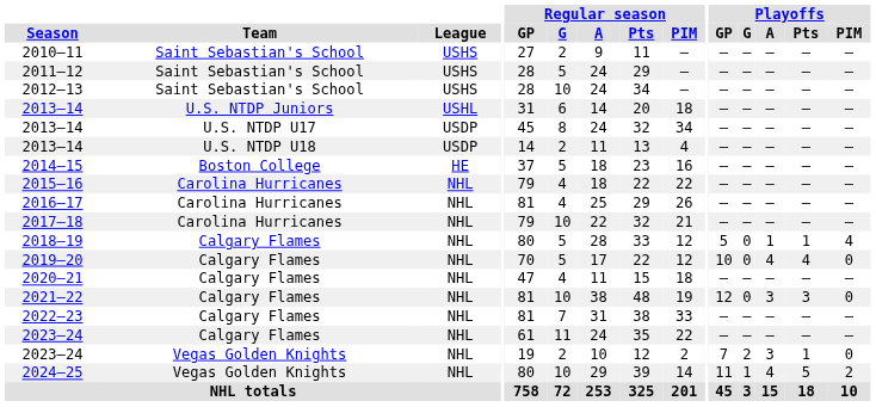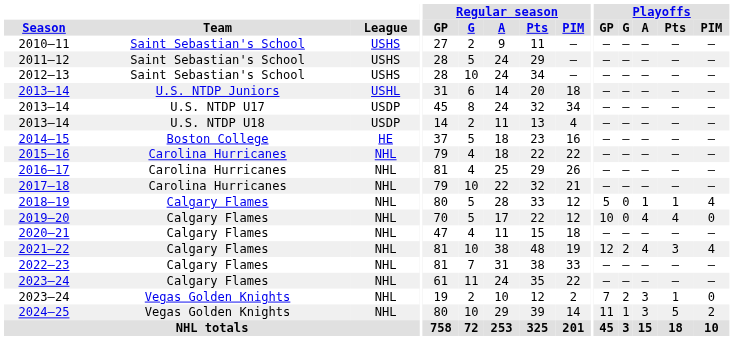 <table border="0" cellpadding="1" cellspacing="0" style="text-align:center; width:60em">
 <tr bgcolor="#e0e0e0">
 <th colspan="3" bgcolor="#ffffff"></th>
 <th rowspan="102" bgcolor="#ffffff"></th>
 <th colspan="5"><a href='#'>Regular season</a></th>
 <th rowspan="102" bgcolor="#ffffff"></th>
 <th colspan="5"><a href='#'>Playoffs</a></th>
 </tr>
 <tr bgcolor="#e0e0e0">
 <th><a href='#'>Season</a></th>
 <th>Team</th>
 <th>League</th>
 <th>GP</th>
 <th><a href='#'>G</a></th>
 <th><a href='#'>A</a></th>
 <th><a href='#'>Pts</a></th>
 <th><a href='#'>PIM</a></th>
 <th>GP</th>
 <th>G</th>
 <th>A</th>
 <th>Pts</th>
 <th>PIM</th>
 </tr>
 <tr>
 <td>2010–11</td>
 <td><a href='#'>Saint Sebastian's School</a></td>
 <td><a href='#'>USHS</a></td>
 <td>27</td>
 <td>2</td>
 <td>9</td>
 <td>11</td>
 <td>—</td>
 <td>—</td>
 <td>—</td>
 <td>—</td>
 <td>—</td>
 <td>—</td>
 </tr>
 <tr bgcolor="#f0f0f0">
 <td>2011–12</td>
 <td>Saint Sebastian's School</td>
 <td>USHS</td>
 <td>28</td>
 <td>5</td>
 <td>24</td>
 <td>29</td>
 <td>—</td>
 <td>—</td>
 <td>—</td>
 <td>—</td>
 <td>—</td>
 <td>—</td>
 </tr>
 <tr>
 <td>2012–13</td>
 <td>Saint Sebastian's School</td>
 <td>USHS</td>
 <td>28</td>
 <td>10</td>
 <td>24</td>
 <td>34</td>
 <td>—</td>
 <td>—</td>
 <td>—</td>
 <td>—</td>
 <td>—</td>
 <td>—</td>
 </tr>
 <tr bgcolor="#f0f0f0">
 <td><a href='#'>2013–14</a></td>
 <td><a href='#'>U.S. NTDP Juniors</a></td>
 <td><a href='#'>USHL</a></td>
 <td>31</td>
 <td>6</td>
 <td>14</td>
 <td>20</td>
 <td>18</td>
 <td>—</td>
 <td>—</td>
 <td>—</td>
 <td>—</td>
 <td>—</td>
 </tr>
 <tr>
 <td>2013–14</td>
 <td>U.S. NTDP U17</td>
 <td>USDP</td>
 <td>45</td>
 <td>8</td>
 <td>24</td>
 <td>32</td>
 <td>34</td>
 <td>—</td>
 <td>—</td>
 <td>—</td>
 <td>—</td>
 <td>—</td>
 </tr>
 <tr bgcolor="#f0f0f0">
 <td>2013–14</td>
 <td>U.S. NTDP U18</td>
 <td>USDP</td>
 <td>14</td>
 <td>2</td>
 <td>11</td>
 <td>13</td>
 <td>4</td>
 <td>—</td>
 <td>—</td>
 <td>—</td>
 <td>—</td>
 <td>—</td>
 </tr>
 <tr>
 <td><a href='#'>2014–15</a></td>
 <td><a href='#'>Boston College</a></td>
 <td><a href='#'>HE</a></td>
 <td>37</td>
 <td>5</td>
 <td>18</td>
 <td>23</td>
 <td>16</td>
 <td>—</td>
 <td>—</td>
 <td>—</td>
 <td>—</td>
 <td>—</td>
 </tr>
 <tr bgcolor="#f0f0f0">
 <td><a href='#'>2015–16</a></td>
 <td><a href='#'>Carolina Hurricanes</a></td>
 <td><a href='#'>NHL</a></td>
 <td>79</td>
 <td>4</td>
 <td>18</td>
 <td>22</td>
 <td>22</td>
 <td>—</td>
 <td>—</td>
 <td>—</td>
 <td>—</td>
 <td>—</td>
 </tr>
 <tr>
 <td><a href='#'>2016–17</a></td>
 <td>Carolina Hurricanes</td>
 <td>NHL</td>
 <td>81</td>
 <td>4</td>
 <td>25</td>
 <td>29</td>
 <td>26</td>
 <td>—</td>
 <td>—</td>
 <td>—</td>
 <td>—</td>
 <td>—</td>
 </tr>
 <tr bgcolor="#f0f0f0">
 <td><a href='#'>2017–18</a></td>
 <td>Carolina Hurricanes</td>
 <td>NHL</td>
 <td>79</td>
 <td>10</td>
 <td>22</td>
 <td>32</td>
 <td>21</td>
 <td>—</td>
 <td>—</td>
 <td>—</td>
 <td>—</td>
 <td>—</td>
 </tr>
 <tr>
 <td><a href='#'>2018–19</a></td>
 <td><a href='#'>Calgary Flames</a></td>
 <td>NHL</td>
 <td>80</td>
 <td>5</td>
 <td>28</td>
 <td>33</td>
 <td>12</td>
 <td>5</td>
 <td>0</td>
 <td>1</td>
 <td>1</td>
 <td>4</td>
 </tr>
 <tr bgcolor="#f0f0f0">
 <td><a href='#'>2019–20</a></td>
 <td>Calgary Flames</td>
 <td>NHL</td>
 <td>70</td>
 <td>5</td>
 <td>17</td>
 <td>22</td>
 <td>12</td>
 <td>10</td>
 <td>0</td>
 <td>4</td>
 <td>4</td>
 <td>0</td>
 </tr>
 <tr>
 <td><a href='#'>2020–21</a></td>
 <td>Calgary Flames</td>
 <td>NHL</td>
 <td>47</td>
 <td>4</td>
 <td>11</td>
 <td>15</td>
 <td>18</td>
 <td>—</td>
 <td>—</td>
 <td>—</td>
 <td>—</td>
 <td>—</td>
 </tr>
 <tr bgcolor="#f0f0f0">
 <td><a href='#'>2021–22</a></td>
 <td>Calgary Flames</td>
 <td>NHL</td>
 <td>81</td>
 <td>10</td>
 <td>38</td>
 <td>48</td>
 <td>19</td>
 <td>12</td>
-<td>0</td>
+<td>2</td>
+<td>4</td>
 <td>3</td>
-<td>3</td>
-<td>0</td>
+<td>4</td>
 </tr>
 <tr>
 <td><a href='#'>2022–23</a></td>
 <td>Calgary Flames</td>
 <td>NHL</td>
 <td>81</td>
 <td>7</td>
 <td>31</td>
 <td>38</td>
 <td>33</td>
 <td>—</td>
 <td>—</td>
 <td>—</td>
 <td>—</td>
 <td>—</td>
 </tr>
 <tr bgcolor="#f0f0f0">
 <td><a href='#'>2023–24</a></td>
 <td>Calgary Flames</td>
 <td>NHL</td>
 <td>61</td>
 <td>11</td>
 <td>24</td>
 <td>35</td>
 <td>22</td>
 <td>—</td>
 <td>—</td>
 <td>—</td>
 <td>—</td>
 <td>—</td>
 </tr>
 <tr>
 <td>2023–24</td>
 <td><a href='#'>Vegas Golden Knights</a></td>
 <td>NHL</td>
 <td>19</td>
 <td>2</td>
 <td>10</td>
 <td>12</td>
 <td>2</td>
 <td>7</td>
 <td>2</td>
 <td>3</td>
 <td>1</td>
 <td>0</td>
 </tr>
 <tr bgcolor="#f0f0f0">
 <td><a href='#'>2024–25</a></td>
 <td>Vegas Golden Knights</td>
 <td>NHL</td>
 <td>80</td>
 <td>10</td>
 <td>29</td>
 <td>39</td>
 <td>14</td>
 <td>11</td>
 <td>1</td>
-<td>4</td>
+<td>3</td>
 <td>5</td>
 <td>2</td>
 </tr>
 <tr bgcolor="#e0e0e0">
 <th colspan="3">NHL totals</th>
 <th>758</th>
 <th>72</th>
 <th>253</th>
 <th>325</th>
 <th>201</th>
 <th>45</th>
 <th>3</th>
 <th>15</th>
 <th>18</th>
 <th>10</th>
 </tr>
 </table>
